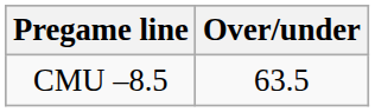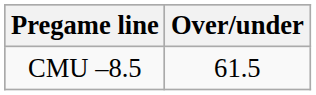 <table class="wikitable">
 <tr align="center">
 <th style=>Pregame line</th>
 <th style=>Over/under</th>
 </tr>
 <tr align="center">
 <td>CMU –8.5</td>
-<td>63.5</td>
+<td>61.5</td>
 </tr>
 </table>
